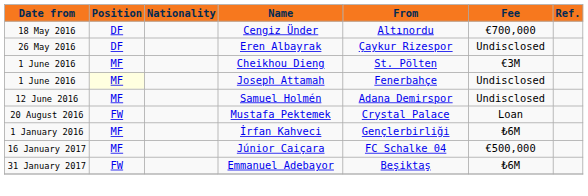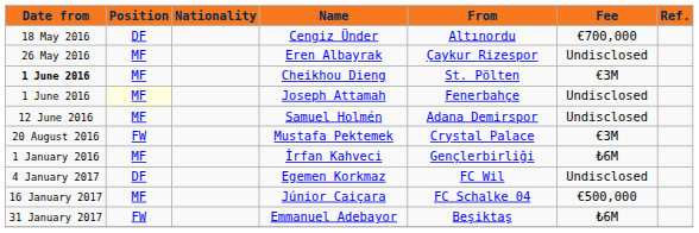 <table class="wikitable"  style="text-align:center; font-size:100%; ">
 <tr>
 <th style="background:#F7781E; color:#012A54; width:100px;">Date from</th>
 <th style="background:#F7781E; color:#012A54; width:50px;">Position</th>
 <th style="background:#F7781E; color:#012A54; width:50px;">Nationality</th>
 <th style="background:#F7781E; color:#012A54; width:150px;">Name</th>
 <th style="background:#F7781E; color:#012A54; width:150px;">From</th>
 <th style="background:#F7781E; color:#012A54; width:100px;">Fee</th>
 <th style="background:#F7781E; color:#012A54; width:25px;">Ref.</th>
 </tr>
 <tr>
 <td><small>18 May 2016</small></td>
 <td><a href='#'>DF</a></td>
 <td></td>
 <td><a href='#'>Cengiz Ünder</a></td>
 <td> <a href='#'>Altınordu</a></td>
 <td>€700,000</td>
 <td></td>
 </tr>
 <tr>
 <td><small>26 May 2016</small></td>
-<td><a href='#'>DF</a></td>
+<td><a href='#'>MF</a></td>
 <td></td>
 <td><a href='#'>Eren Albayrak</a></td>
 <td> <a href='#'>Çaykur Rizespor</a></td>
 <td>Undisclosed</td>
 <td></td>
 </tr>
 <tr>
-<td><small>1 June 2016</small></td>
+<td><strong><small>1 June 2016</small></strong></td>
 <td><a href='#'>MF</a></td>
 <td></td>
 <td><a href='#'>Cheikhou Dieng</a></td>
 <td> <a href='#'>St. Pölten</a></td>
 <td>€3M</td>
 <td></td>
 </tr>
 <tr>
 <td><small>1 June 2016</small></td>
 <td style="background: lightyellow;"><a href='#'>MF</a></td>
 <td></td>
 <td><a href='#'>Joseph Attamah</a></td>
 <td> <a href='#'>Fenerbahçe</a></td>
 <td>Undisclosed</td>
 <td></td>
 </tr>
 <tr>
 <td><small>12 June 2016</small></td>
 <td><a href='#'>MF</a></td>
 <td></td>
 <td><a href='#'>Samuel Holmén</a></td>
 <td> <a href='#'>Adana Demirspor</a></td>
 <td>Undisclosed</td>
 <td></td>
 </tr>
 <tr>
 <td><small>20 August 2016</small></td>
 <td><a href='#'>FW</a></td>
 <td></td>
 <td><a href='#'>Mustafa Pektemek</a></td>
 <td> <a href='#'>Crystal Palace</a></td>
-<td>Loan</td>
+<td>€3M</td>
 <td></td>
 </tr>
 <tr>
 <td><small>1 January 2016</small></td>
 <td><a href='#'>MF</a></td>
 <td></td>
 <td><a href='#'>İrfan Kahveci</a></td>
 <td> <a href='#'>Gençlerbirliği</a></td>
 <td>₺6M</td>
+<td></td>
+</tr>
+<tr>
+<td><small>4 January 2017</small></td>
+<td><a href='#'>DF</a></td>
+<td></td>
+<td><a href='#'>Egemen Korkmaz</a></td>
+<td> <a href='#'>FC Wil</a></td>
+<td>Undisclosed</td>
 <td></td>
 </tr>
 <tr>
 <td><small>16 January 2017</small></td>
 <td><a href='#'>MF</a></td>
 <td></td>
 <td><a href='#'>Júnior Caiçara</a></td>
 <td> <a href='#'>FC Schalke 04</a></td>
 <td>€500,000</td>
 <td></td>
 </tr>
 <tr>
 <td><small>31 January 2017</small></td>
 <td><a href='#'>FW</a></td>
 <td></td>
 <td><a href='#'>Emmanuel Adebayor</a></td>
 <td> <a href='#'>Beşiktaş</a></td>
 <td>₺6M</td>
 <td></td>
 </tr>
 <tr>
 </tr>
 </table>
